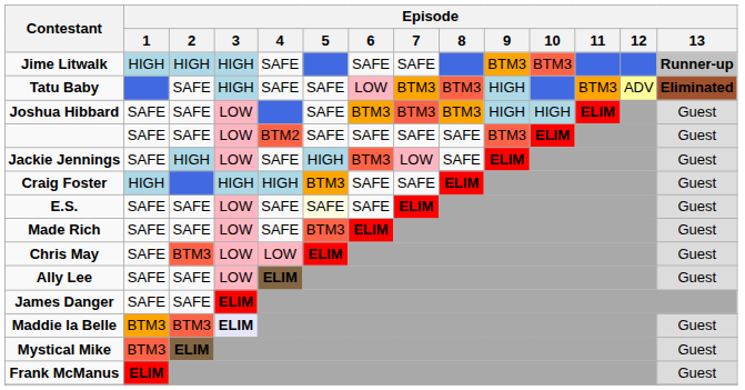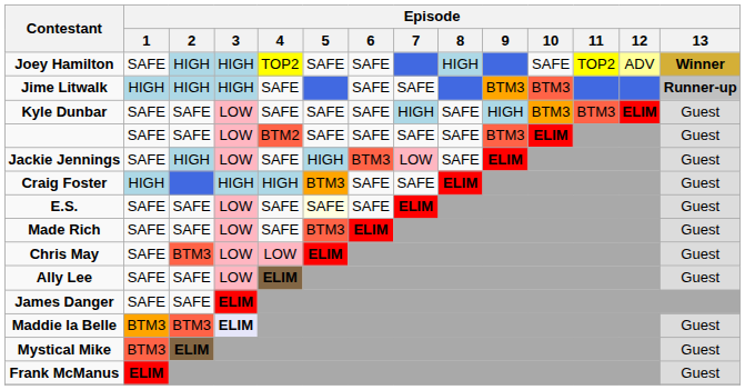 <table class="wikitable" style="text-align:center;font-size:96%">
 <tr>
 <th rowspan=2>Contestant</th>
 <th colspan=13>Episode</th>
 </tr>
 <tr>
 <th>1</th>
 <th>2</th>
 <th>3</th>
 <th>4</th>
 <th>5</th>
 <th>6</th>
 <th>7</th>
 <th>8</th>
 <th>9</th>
 <th>10</th>
 <th>11</th>
 <th>12</th>
 <th>13</th>
 </tr>
 <tr>
+<td><strong>Joey Hamilton</strong></td>
+<td>SAFE</td>
+<td bgcolor="lightblue">HIGH</td>
+<td bgcolor="lightblue">HIGH</td>
+<td style="background:yellow ;">TOP2</td>
+<td>SAFE</td>
+<td>SAFE</td>
+<td style="background:royalblue;"><strong></strong></td>
+<td bgcolor="lightblue">HIGH</td>
+<td style="background:royalblue;"><strong></strong></td>
+<td>SAFE</td>
+<td style="background:yellow ;">TOP2</td>
+<td style="background:#FFFF99;">ADV</td>
+<td style="background: #D4AF37" nowrap><strong>Winner</strong></td>
+</tr>
+<tr>
 <td><strong>Jime Litwalk</strong></td>
 <td bgcolor="lightblue">HIGH</td>
 <td bgcolor="lightblue">HIGH</td>
 <td bgcolor="lightblue">HIGH</td>
 <td>SAFE</td>
 <td style="background:royalblue;"><strong></strong></td>
 <td>SAFE</td>
 <td>SAFE</td>
 <td style="background:royalblue;"><strong></strong></td>
 <td style="background:orange;">BTM3</td>
 <td style="background:tomato;">BTM3</td>
 <td style="background:royalblue;"><strong></strong></td>
 <td style="background:royalblue;"><strong></strong></td>
 <td style="background:silver" nowrap><strong>Runner-up</strong></td>
 </tr>
 <tr>
-<td><strong>Tatu Baby</strong></td>
-<td style="background:royalblue;"><strong></strong></td>
+<td><strong>Kyle Dunbar</strong></td>
+<td>SAFE</td>
+<td>SAFE</td>
+<td style="background:lightpink;">LOW</td>
+<td>SAFE</td>
+<td>SAFE</td>
 <td>SAFE</td>
 <td bgcolor="lightblue">HIGH</td>
 <td>SAFE</td>
-<td>SAFE</td>
-<td style="background:lightpink;">LOW</td>
+<td bgcolor="lightblue">HIGH</td>
 <td style="background:orange;">BTM3</td>
 <td style="background:tomato;">BTM3</td>
-<td bgcolor="lightblue">HIGH</td>
-<td style="background:royalblue;"><strong></strong></td>
-<td style="background:orange;">BTM3</td>
-<td style="background:#FFFF99;">ADV</td>
-<td style="background:sienna;"><strong>Eliminated</strong></td>
-</tr>
-<tr>
-<td><strong>Joshua Hibbard</strong></td>
-<td>SAFE</td>
-<td>SAFE</td>
-<td style="background:lightpink;">LOW</td>
-<td style="background:royalblue;"><strong></strong></td>
-<td>SAFE</td>
-<td style="background:orange;">BTM3</td>
-<td style="background:tomato;">BTM3</td>
-<td style="background:orange;">BTM3</td>
-<td bgcolor="lightblue">HIGH</td>
-<td bgcolor="lightblue">HIGH</td>
 <td style="background:red;"><strong>ELIM</strong></td>
-<td bgcolor="darkgray" colspan="1"></td>
 <td bgcolor="gainsboro">Guest</td>
 </tr>
 <tr>
 <td></td>
 <td>SAFE</td>
 <td>SAFE</td>
 <td style="background:lightpink;">LOW</td>
 <td style="background:tomato;">BTM2</td>
 <td>SAFE</td>
 <td>SAFE</td>
 <td>SAFE</td>
 <td>SAFE</td>
 <td style="background:tomato;">BTM3</td>
 <td style="background:red;"><strong>ELIM</strong></td>
 <td bgcolor="darkgray" colspan="2"></td>
 <td bgcolor="gainsboro">Guest</td>
 </tr>
 <tr>
 <td><strong>Jackie Jennings</strong></td>
 <td>SAFE</td>
 <td bgcolor="lightblue">HIGH</td>
 <td style="background:lightpink;">LOW</td>
 <td>SAFE</td>
 <td bgcolor="lightblue">HIGH</td>
 <td style="background:tomato;">BTM3</td>
 <td style="background:lightpink;">LOW</td>
 <td>SAFE</td>
 <td style="background:red;"><strong>ELIM</strong></td>
 <td bgcolor="darkgray" colspan="3"></td>
 <td bgcolor="gainsboro">Guest</td>
 </tr>
 <tr>
 <td><strong>Craig Foster</strong></td>
 <td bgcolor="lightblue">HIGH</td>
 <td style="background:royalblue;"><strong></strong></td>
 <td bgcolor="lightblue">HIGH</td>
 <td bgcolor="lightblue">HIGH</td>
 <td style="background:orange;">BTM3</td>
 <td>SAFE</td>
 <td>SAFE</td>
 <td style="background:red;"><strong>ELIM</strong></td>
 <td bgcolor="darkgray" colspan="4"></td>
 <td bgcolor="gainsboro">Guest</td>
 </tr>
 <tr>
 <td><strong>E.S.</strong></td>
 <td>SAFE</td>
 <td>SAFE</td>
 <td style="background:lightpink;">LOW</td>
 <td>SAFE</td>
 <td style="background: lightyellow;">SAFE</td>
 <td>SAFE</td>
 <td style="background:red;"><strong>ELIM</strong></td>
 <td bgcolor="darkgray" colspan="5"></td>
 <td bgcolor="gainsboro">Guest</td>
 </tr>
 <tr>
 <td><strong>Made Rich</strong></td>
 <td>SAFE</td>
 <td>SAFE</td>
 <td style="background:lightpink;">LOW</td>
 <td>SAFE</td>
 <td style="background:tomato;">BTM3</td>
 <td style="background:red;"><strong>ELIM</strong></td>
 <td bgcolor="darkgray" colspan="6"></td>
 <td bgcolor="gainsboro">Guest</td>
 </tr>
 <tr>
 <td><strong>Chris May</strong></td>
 <td>SAFE</td>
 <td style="background:tomato;">BTM3</td>
 <td style="background:lightpink;">LOW</td>
 <td style="background:lightpink;">LOW</td>
 <td style="background:red;"><strong>ELIM</strong></td>
 <td bgcolor="darkgray" colspan="7"></td>
 <td bgcolor="gainsboro">Guest</td>
 </tr>
 <tr>
 <td><strong>Ally Lee</strong></td>
 <td>SAFE</td>
 <td>SAFE</td>
 <td style="background:lightpink;">LOW</td>
 <td style="background:#826644;"><strong>ELIM</strong></td>
 <td bgcolor="darkgray" colspan="8"></td>
 <td bgcolor="gainsboro">Guest</td>
 </tr>
 <tr>
 <td><strong>James Danger</strong></td>
 <td>SAFE</td>
 <td>SAFE</td>
 <td style="background:red;"><strong>ELIM</strong></td>
 <td bgcolor="darkgray" colspan="10"></td>
 </tr>
 <tr>
 <td><strong>Maddie la Belle</strong></td>
 <td style="background:orange;">BTM3</td>
 <td style="background:tomato;">BTM3</td>
 <td style="background:#E6E6FA;"><strong>ELIM</strong></td>
 <td bgcolor="darkgray" colspan="9"></td>
 <td bgcolor="gainsboro">Guest</td>
 </tr>
 <tr>
 <td><strong>Mystical Mike</strong></td>
 <td style="background:tomato;">BTM3</td>
 <td style="background:#826644;"><strong>ELIM</strong></td>
 <td bgcolor="darkgray" colspan="10"></td>
 <td bgcolor="gainsboro">Guest</td>
 </tr>
 <tr>
 <td><strong>Frank McManus</strong></td>
 <td style="background:red;"><strong>ELIM</strong></td>
 <td bgcolor="darkgray" colspan="11"></td>
 <td bgcolor="gainsboro">Guest</td>
 </tr>
 <tr>
 </tr>
 </table>
